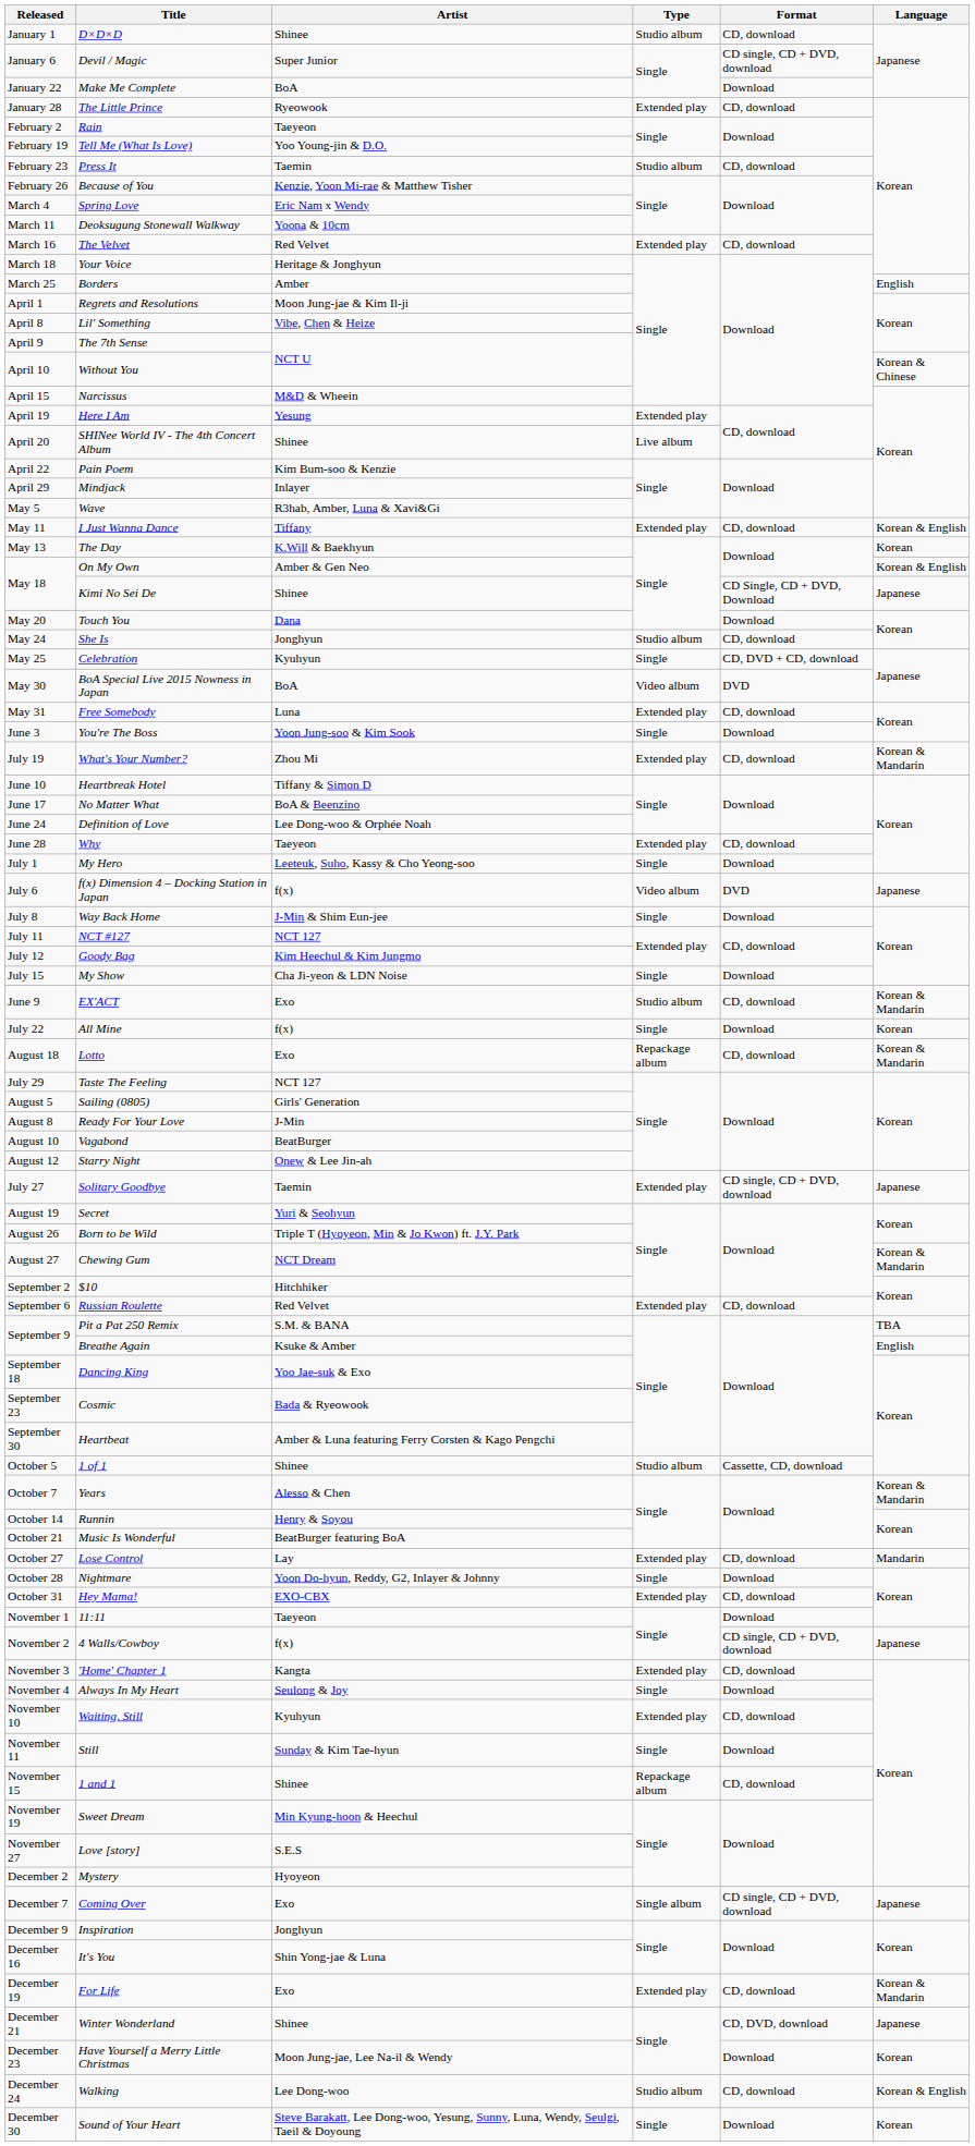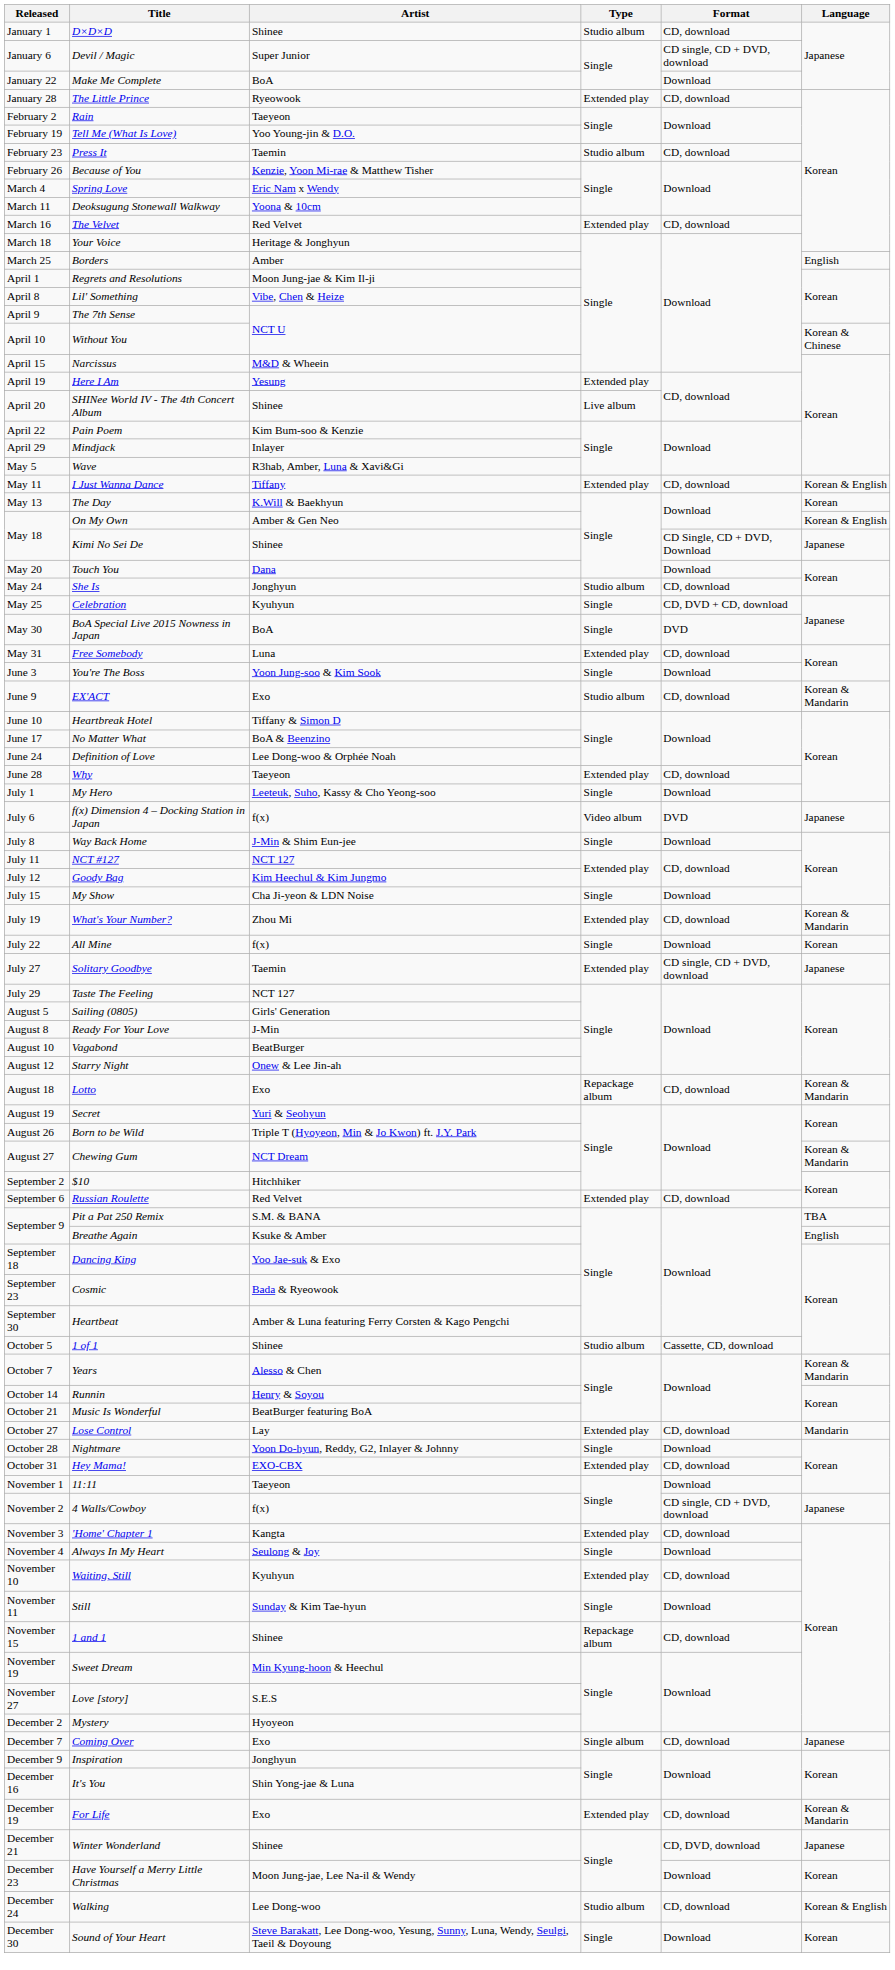 <table class="wikitable sortable">
 <tr>
 <th scope="col">Released</th>
 <th scope="col">Title</th>
 <th scope="col">Artist</th>
 <th scope="col">Type</th>
 <th scope="col">Format</th>
 <th scope="col">Language</th>
 </tr>
 <tr>
 <td>January 1</td>
 <td><em><a href='#'>D×D×D</a></em></td>
 <td>Shinee</td>
 <td>Studio album</td>
 <td>CD, download</td>
 <td rowspan="3">Japanese</td>
 </tr>
 <tr>
 <td>January 6</td>
 <td><em>Devil / Magic</em></td>
 <td>Super Junior</td>
 <td rowspan="2">Single</td>
 <td>CD single, CD + DVD, download</td>
 </tr>
 <tr>
 <td>January 22</td>
 <td><em>Make Me Complete</em></td>
 <td>BoA</td>
 <td>Download</td>
 </tr>
 <tr>
 <td>January 28</td>
 <td><em><a href='#'>The Little Prince</a></em></td>
 <td>Ryeowook</td>
 <td>Extended play</td>
 <td>CD, download</td>
 <td rowspan="9">Korean</td>
 </tr>
 <tr>
 <td>February 2</td>
 <td><em><a href='#'>Rain</a></em></td>
 <td>Taeyeon</td>
 <td rowspan="2">Single</td>
 <td rowspan="2">Download</td>
 </tr>
 <tr>
 <td>February 19</td>
 <td><em><a href='#'>Tell Me (What Is Love)</a></em></td>
 <td>Yoo Young-jin & <a href='#'>D.O.</a></td>
 </tr>
 <tr>
 <td>February 23</td>
 <td><em><a href='#'>Press It</a></em></td>
 <td>Taemin</td>
 <td>Studio album</td>
 <td>CD, download</td>
 </tr>
 <tr>
 <td>February 26</td>
 <td><em>Because of You</em></td>
 <td><a href='#'>Kenzie</a>, <a href='#'>Yoon Mi-rae</a> & Matthew Tisher</td>
 <td rowspan="3">Single</td>
 <td rowspan="3">Download</td>
 </tr>
 <tr>
 <td>March 4</td>
 <td><em><a href='#'>Spring Love</a></em></td>
 <td><a href='#'>Eric Nam</a> x <a href='#'>Wendy</a></td>
 </tr>
 <tr>
 <td>March 11</td>
 <td><em>Deoksugung Stonewall Walkway</em></td>
 <td><a href='#'>Yoona</a> & <a href='#'>10cm</a></td>
 </tr>
 <tr>
 <td>March 16</td>
 <td><em><a href='#'>The Velvet</a></em></td>
 <td>Red Velvet</td>
 <td>Extended play</td>
 <td>CD, download</td>
 </tr>
 <tr>
 <td>March 18</td>
 <td><em>Your Voice</em></td>
 <td>Heritage & Jonghyun</td>
 <td rowspan="7">Single</td>
 <td rowspan="7">Download</td>
 </tr>
 <tr>
 <td>March 25</td>
 <td><em>Borders</em></td>
 <td>Amber</td>
 <td>English</td>
 </tr>
 <tr>
 <td>April 1</td>
 <td><em>Regrets and Resolutions</em></td>
 <td>Moon Jung-jae & Kim Il-ji</td>
 <td rowspan="3">Korean</td>
 </tr>
 <tr>
 <td>April 8</td>
 <td><em>Lil' Something</em></td>
 <td><a href='#'>Vibe</a>, <a href='#'>Chen</a> & <a href='#'>Heize</a></td>
 </tr>
 <tr>
 <td>April 9</td>
 <td><em>The 7th Sense</em></td>
 <td rowspan="2"><a href='#'>NCT U</a></td>
 </tr>
 <tr>
 <td>April 10</td>
 <td><em>Without You</em></td>
 <td>Korean & Chinese</td>
 </tr>
 <tr>
 <td>April 15</td>
 <td><em>Narcissus</em></td>
 <td><a href='#'>M&D</a> & Wheein</td>
 <td rowspan="6">Korean</td>
 </tr>
 <tr>
 <td>April 19</td>
 <td><em><a href='#'>Here I Am</a></em></td>
 <td><a href='#'>Yesung</a></td>
 <td>Extended play</td>
 <td rowspan="2">CD, download</td>
 </tr>
 <tr>
 <td>April 20</td>
 <td><em>SHINee World IV - The 4th Concert Album</em></td>
 <td>Shinee</td>
 <td>Live album</td>
 </tr>
 <tr>
 <td>April 22</td>
 <td><em>Pain Poem</em></td>
 <td>Kim Bum-soo & Kenzie</td>
 <td rowspan="3">Single</td>
 <td rowspan="3">Download</td>
 </tr>
 <tr>
 <td>April 29</td>
 <td><em>Mindjack</em></td>
 <td>Inlayer</td>
 </tr>
 <tr>
 <td>May 5</td>
 <td><em>Wave</em></td>
 <td>R3hab, Amber, <a href='#'>Luna</a> & Xavi&Gi</td>
 </tr>
 <tr>
 <td>May 11</td>
 <td><em><a href='#'>I Just Wanna Dance</a></em></td>
 <td><a href='#'>Tiffany</a></td>
 <td>Extended play</td>
 <td>CD, download</td>
 <td>Korean & English</td>
 </tr>
 <tr>
 <td>May 13</td>
 <td><em>The Day</em></td>
 <td><a href='#'>K.Will</a> & Baekhyun</td>
 <td rowspan="4">Single</td>
 <td rowspan="2">Download</td>
 <td>Korean</td>
 </tr>
 <tr>
 <td rowspan="2">May 18</td>
 <td><em>On My Own</em></td>
 <td>Amber & Gen Neo</td>
 <td>Korean & English</td>
 </tr>
 <tr>
 <td><em>Kimi No Sei De</em></td>
 <td>Shinee</td>
 <td>CD Single, CD + DVD, Download</td>
 <td>Japanese</td>
 </tr>
 <tr>
 <td>May 20</td>
 <td><em>Touch You</em></td>
 <td><a href='#'>Dana</a></td>
 <td>Download</td>
 <td rowspan="2">Korean</td>
 </tr>
 <tr>
 <td>May 24</td>
 <td><em><a href='#'>She Is</a></em></td>
 <td>Jonghyun</td>
 <td>Studio album</td>
 <td>CD, download</td>
 </tr>
 <tr>
 <td>May 25</td>
 <td><em><a href='#'>Celebration</a></em></td>
 <td>Kyuhyun</td>
 <td>Single</td>
 <td>CD, DVD + CD, download</td>
 <td rowspan="2">Japanese</td>
 </tr>
 <tr>
 <td>May 30</td>
 <td><em>BoA Special Live 2015 Nowness in Japan</em></td>
 <td>BoA</td>
-<td>Video album</td>
+<td>Single</td>
 <td>DVD</td>
 </tr>
 <tr>
 <td>May 31</td>
 <td><em><a href='#'>Free Somebody</a></em></td>
 <td>Luna</td>
 <td>Extended play</td>
 <td>CD, download</td>
 <td rowspan="2">Korean</td>
 </tr>
 <tr>
 <td>June 3</td>
 <td><em>You're The Boss</em></td>
 <td><a href='#'>Yoon Jung-soo</a> & <a href='#'>Kim Sook</a></td>
 <td>Single</td>
 <td>Download</td>
 </tr>
 <tr>
-<td>July 19</td>
-<td><em><a href='#'>What's Your Number?</a></em></td>
-<td>Zhou Mi</td>
-<td>Extended play</td>
+<td>June 9</td>
+<td><em><a href='#'>EX'ACT</a></em></td>
+<td>Exo</td>
+<td>Studio album</td>
 <td>CD, download</td>
 <td>Korean & Mandarin</td>
 </tr>
 <tr>
 <td>June 10</td>
 <td><em>Heartbreak Hotel</em></td>
 <td>Tiffany & <a href='#'>Simon D</a></td>
 <td rowspan="3">Single</td>
 <td rowspan="3">Download</td>
 <td rowspan="5">Korean</td>
 </tr>
 <tr>
 <td>June 17</td>
 <td><em>No Matter What</em></td>
 <td>BoA & <a href='#'>Beenzino</a></td>
 </tr>
 <tr>
 <td>June 24</td>
 <td><em>Definition of Love</em></td>
 <td>Lee Dong-woo & Orphée Noah</td>
 </tr>
 <tr>
 <td>June 28</td>
 <td><em><a href='#'>Why</a></em></td>
 <td>Taeyeon</td>
 <td>Extended play</td>
 <td>CD, download</td>
 </tr>
 <tr>
 <td>July 1</td>
 <td><em>My Hero</em></td>
 <td><a href='#'>Leeteuk</a>, <a href='#'>Suho</a>, Kassy & Cho Yeong-soo</td>
 <td>Single</td>
 <td>Download</td>
 </tr>
 <tr>
 <td>July 6</td>
 <td><em>f(x) Dimension 4 – Docking Station in Japan</em></td>
 <td>f(x)</td>
 <td>Video album</td>
 <td>DVD</td>
 <td>Japanese</td>
 </tr>
 <tr>
 <td>July 8</td>
 <td><em>Way Back Home</em></td>
 <td><a href='#'>J-Min</a> & Shim Eun-jee</td>
 <td>Single</td>
 <td>Download</td>
 <td rowspan="4">Korean</td>
 </tr>
 <tr>
 <td>July 11</td>
 <td><em><a href='#'>NCT #127</a></em></td>
 <td><a href='#'>NCT 127</a></td>
 <td rowspan="2">Extended play</td>
 <td rowspan="2">CD, download</td>
 </tr>
 <tr>
 <td>July 12</td>
 <td><em><a href='#'>Goody Bag</a></em></td>
 <td><a href='#'>Kim Heechul & Kim Jungmo</a></td>
 </tr>
 <tr>
 <td>July 15</td>
 <td><em>My Show</em></td>
 <td>Cha Ji-yeon & LDN Noise</td>
 <td>Single</td>
 <td>Download</td>
 </tr>
 <tr>
-<td>June 9</td>
-<td><em><a href='#'>EX'ACT</a></em></td>
-<td>Exo</td>
-<td>Studio album</td>
+<td>July 19</td>
+<td><em><a href='#'>What's Your Number?</a></em></td>
+<td>Zhou Mi</td>
+<td>Extended play</td>
 <td>CD, download</td>
 <td>Korean & Mandarin</td>
 </tr>
 <tr>
 <td>July 22</td>
 <td><em>All Mine</em></td>
 <td>f(x)</td>
 <td>Single</td>
 <td>Download</td>
 <td>Korean</td>
 </tr>
 <tr>
-<td>August 18</td>
-<td><em><a href='#'>Lotto</a></em></td>
-<td>Exo</td>
-<td>Repackage album</td>
-<td>CD, download</td>
-<td>Korean & Mandarin</td>
+<td>July 27</td>
+<td><em><a href='#'>Solitary Goodbye</a></em></td>
+<td>Taemin</td>
+<td>Extended play</td>
+<td>CD single, CD + DVD, download</td>
+<td>Japanese</td>
 </tr>
 <tr>
 <td>July 29</td>
 <td><em>Taste The Feeling</em></td>
 <td>NCT 127</td>
 <td rowspan="5">Single</td>
 <td rowspan="5">Download</td>
 <td rowspan="5">Korean</td>
 </tr>
 <tr>
 <td>August 5</td>
 <td><em>Sailing (0805)</em></td>
 <td>Girls' Generation</td>
 </tr>
 <tr>
 <td>August 8</td>
 <td><em>Ready For Your Love</em></td>
 <td>J-Min</td>
 </tr>
 <tr>
 <td>August 10</td>
 <td><em>Vagabond</em></td>
 <td>BeatBurger</td>
 </tr>
 <tr>
 <td>August 12</td>
 <td><em>Starry Night</em></td>
 <td><a href='#'>Onew</a> & Lee Jin-ah</td>
 </tr>
 <tr>
-<td>July 27</td>
-<td><em><a href='#'>Solitary Goodbye</a></em></td>
-<td>Taemin</td>
-<td>Extended play</td>
-<td>CD single, CD + DVD, download</td>
-<td>Japanese</td>
+<td>August 18</td>
+<td><em><a href='#'>Lotto</a></em></td>
+<td>Exo</td>
+<td>Repackage album</td>
+<td>CD, download</td>
+<td>Korean & Mandarin</td>
 </tr>
 <tr>
 <td>August 19</td>
 <td><em>Secret</em></td>
 <td><a href='#'>Yuri</a> & <a href='#'>Seohyun</a></td>
 <td rowspan="4">Single</td>
 <td rowspan="4">Download</td>
 <td rowspan="2">Korean</td>
 </tr>
 <tr>
 <td>August 26</td>
 <td><em>Born to be Wild</em></td>
 <td>Triple T (<a href='#'>Hyoyeon</a>, <a href='#'>Min</a> & <a href='#'>Jo Kwon</a>) ft. <a href='#'>J.Y. Park</a></td>
 </tr>
 <tr>
 <td>August 27</td>
 <td><em>Chewing Gum</em></td>
 <td><a href='#'>NCT Dream</a></td>
 <td>Korean & Mandarin</td>
 </tr>
 <tr>
 <td>September 2</td>
 <td><em>$10</em></td>
 <td>Hitchhiker</td>
 <td rowspan="2">Korean</td>
 </tr>
 <tr>
 <td>September 6</td>
 <td><em><a href='#'>Russian Roulette</a></em></td>
 <td>Red Velvet</td>
 <td>Extended play</td>
 <td>CD, download</td>
 </tr>
 <tr>
 <td rowspan="2">September 9</td>
 <td><em>Pit a Pat 250 Remix</em></td>
 <td>S.M. & BANA</td>
 <td rowspan="5">Single</td>
 <td rowspan="5">Download</td>
 <td>TBA</td>
 </tr>
 <tr>
 <td><em>Breathe Again</em></td>
 <td>Ksuke & Amber</td>
 <td>English</td>
 </tr>
 <tr>
 <td>September 18</td>
 <td><em><a href='#'>Dancing King</a></em></td>
 <td><a href='#'>Yoo Jae-suk</a> & Exo</td>
 <td rowspan="4">Korean</td>
 </tr>
 <tr>
 <td>September 23</td>
 <td><em>Cosmic</em></td>
 <td><a href='#'>Bada</a> & Ryeowook</td>
 </tr>
 <tr>
 <td>September 30</td>
 <td><em>Heartbeat</em></td>
 <td>Amber & Luna featuring Ferry Corsten & Kago Pengchi</td>
 </tr>
 <tr>
 <td>October 5</td>
 <td><em><a href='#'>1 of 1</a></em></td>
 <td>Shinee</td>
 <td>Studio album</td>
 <td>Cassette, CD, download</td>
 </tr>
 <tr>
 <td>October 7</td>
 <td><em>Years</em></td>
 <td><a href='#'>Alesso</a> & Chen</td>
 <td rowspan="3">Single</td>
 <td rowspan="3">Download</td>
 <td>Korean & Mandarin</td>
 </tr>
 <tr>
 <td>October 14</td>
 <td><em>Runnin</em></td>
 <td><a href='#'>Henry</a> & <a href='#'>Soyou</a></td>
 <td rowspan="2">Korean</td>
 </tr>
 <tr>
 <td>October 21</td>
 <td><em>Music Is Wonderful</em></td>
 <td>BeatBurger featuring BoA</td>
 </tr>
 <tr>
 <td>October 27</td>
 <td><em><a href='#'>Lose Control</a></em></td>
 <td>Lay</td>
 <td>Extended play</td>
 <td>CD, download</td>
 <td>Mandarin</td>
 </tr>
 <tr>
 <td>October 28</td>
 <td><em>Nightmare</em></td>
 <td><a href='#'>Yoon Do-hyun</a>, Reddy, G2, Inlayer & Johnny</td>
 <td>Single</td>
 <td>Download</td>
 <td rowspan="3">Korean</td>
 </tr>
 <tr>
 <td>October 31</td>
 <td><em><a href='#'>Hey Mama!</a></em></td>
 <td><a href='#'>EXO-CBX</a></td>
 <td>Extended play</td>
 <td>CD, download</td>
 </tr>
 <tr>
 <td>November 1</td>
 <td><em>11:11</em></td>
 <td>Taeyeon</td>
 <td rowspan="2">Single</td>
 <td>Download</td>
 </tr>
 <tr>
 <td>November 2</td>
 <td><em>4 Walls/Cowboy</em></td>
 <td>f(x)</td>
 <td>CD single, CD + DVD, download</td>
 <td>Japanese</td>
 </tr>
 <tr>
 <td>November 3</td>
 <td><em><a href='#'>'Home' Chapter 1</a></em></td>
 <td>Kangta</td>
 <td>Extended play</td>
 <td>CD, download</td>
 <td rowspan="8">Korean</td>
 </tr>
 <tr>
 <td>November 4</td>
 <td><em>Always In My Heart</em></td>
 <td><a href='#'>Seulong</a> & <a href='#'>Joy</a></td>
 <td>Single</td>
 <td>Download</td>
 </tr>
 <tr>
 <td>November 10</td>
 <td><em><a href='#'>Waiting, Still</a></em></td>
 <td>Kyuhyun</td>
 <td>Extended play</td>
 <td>CD, download</td>
 </tr>
 <tr>
 <td>November 11</td>
 <td><em>Still</em></td>
 <td><a href='#'>Sunday</a> & Kim Tae-hyun</td>
 <td>Single</td>
 <td>Download</td>
 </tr>
 <tr>
 <td>November 15</td>
 <td><em><a href='#'>1 and 1</a></em></td>
 <td>Shinee</td>
 <td>Repackage album</td>
 <td>CD, download</td>
 </tr>
 <tr>
 <td>November 19</td>
 <td><em>Sweet Dream</em></td>
 <td><a href='#'>Min Kyung-hoon</a> & Heechul</td>
 <td rowspan="3">Single</td>
 <td rowspan="3">Download</td>
 </tr>
 <tr>
 <td>November 27</td>
 <td><em>Love [story]</em></td>
 <td>S.E.S</td>
 </tr>
 <tr>
 <td>December 2</td>
 <td><em>Mystery</em></td>
 <td>Hyoyeon</td>
 </tr>
 <tr>
 <td>December 7</td>
 <td><em><a href='#'>Coming Over</a></em></td>
 <td>Exo</td>
 <td>Single album</td>
-<td>CD single, CD + DVD, download</td>
+<td>CD, download</td>
 <td>Japanese</td>
 </tr>
 <tr>
 <td>December 9</td>
 <td><em>Inspiration</em></td>
 <td>Jonghyun</td>
 <td rowspan="2">Single</td>
 <td rowspan="2">Download</td>
 <td rowspan="2">Korean</td>
 </tr>
 <tr>
 <td>December 16</td>
 <td><em>It's You</em></td>
 <td>Shin Yong-jae & Luna</td>
 </tr>
 <tr>
 <td>December 19</td>
 <td><em><a href='#'>For Life</a></em></td>
 <td>Exo</td>
 <td>Extended play</td>
 <td>CD, download</td>
 <td>Korean & Mandarin</td>
 </tr>
 <tr>
 <td>December 21</td>
 <td><em>Winter Wonderland</em></td>
 <td>Shinee</td>
 <td rowspan="2">Single</td>
 <td>CD, DVD, download</td>
 <td>Japanese</td>
 </tr>
 <tr>
 <td>December 23</td>
 <td><em>Have Yourself a Merry Little Christmas</em></td>
 <td>Moon Jung-jae, Lee Na-il & Wendy</td>
 <td>Download</td>
 <td>Korean</td>
 </tr>
 <tr>
 <td>December 24</td>
 <td><em>Walking</em></td>
 <td>Lee Dong-woo</td>
 <td>Studio album</td>
 <td>CD, download</td>
 <td>Korean & English</td>
 </tr>
 <tr>
 <td>December 30</td>
 <td><em>Sound of Your Heart</em></td>
 <td><a href='#'>Steve Barakatt</a>, Lee Dong-woo, Yesung, <a href='#'>Sunny</a>, Luna, Wendy, <a href='#'>Seulgi</a>, Taeil & Doyoung</td>
 <td>Single</td>
 <td>Download</td>
 <td>Korean</td>
 </tr>
 </table>
